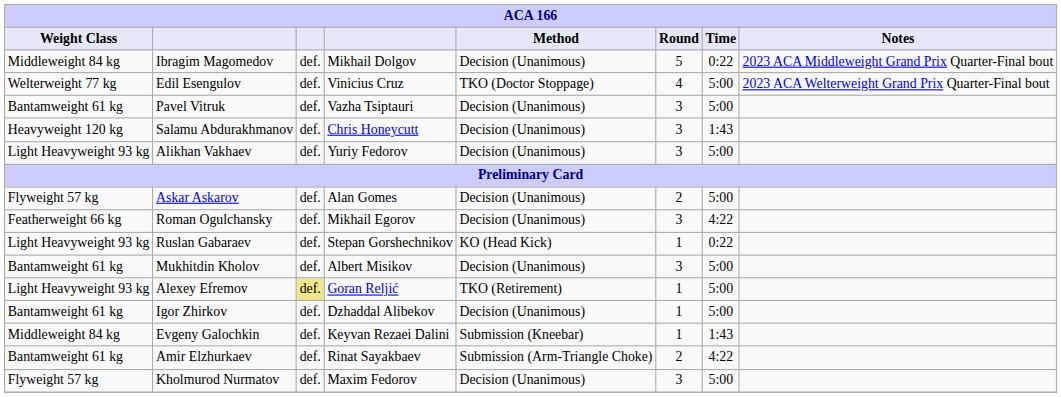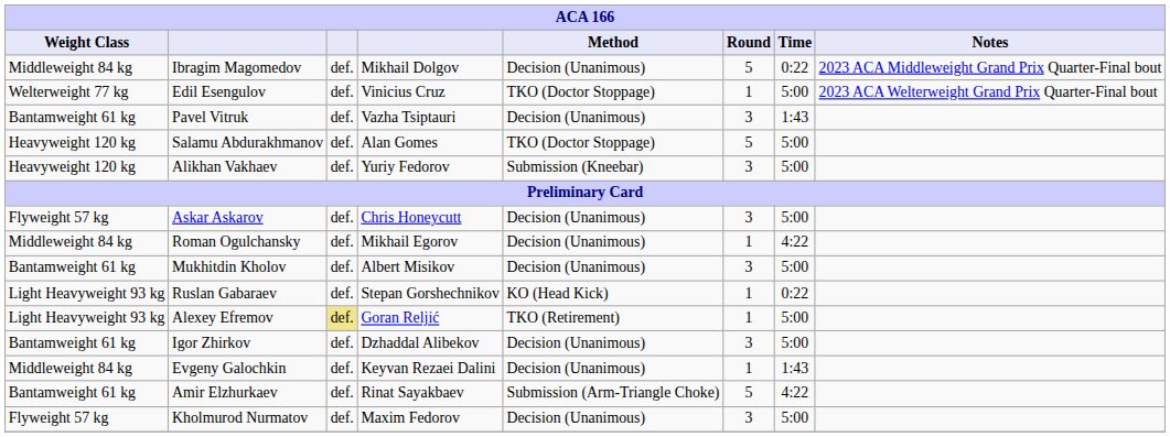 <table class="wikitable" style="font-size: 80%;">
 <tr>
 <th colspan="8" style="background-color: #ccf; color: #000080; text-align: center;"><strong>ACA 166</strong></th>
 </tr>
 <tr>
 <th colspan="1" style="background-color: #E6E8FA; color: #000000; text-align: center;">Weight Class</th>
 <th colspan="1" style="background-color: #E6E8FA; color: #000000; text-align: center;"></th>
 <th colspan="1" style="background-color: #E6E8FA; color: #000000; text-align: center;"></th>
 <th colspan="1" style="background-color: #E6E8FA; color: #000000; text-align: center;"></th>
 <th colspan="1" style="background-color: #E6E8FA; color: #000000; text-align: center;">Method</th>
 <th colspan="1" style="background-color: #E6E8FA; color: #000000; text-align: center;">Round</th>
 <th colspan="1" style="background-color: #E6E8FA; color: #000000; text-align: center;">Time</th>
 <th colspan="1" style="background-color: #E6E8FA; color: #000000; text-align: center;">Notes</th>
 </tr>
 <tr>
 <td>Middleweight 84 kg</td>
 <td> Ibragim Magomedov</td>
 <td>def.</td>
 <td> Mikhail Dolgov</td>
 <td>Decision (Unanimous)</td>
 <td align=center>5</td>
 <td align=center>0:22</td>
 <td><a href='#'>2023 ACA Middleweight Grand Prix</a> Quarter-Final bout</td>
 </tr>
 <tr>
 <td>Welterweight 77 kg</td>
 <td> Edil Esengulov</td>
 <td>def.</td>
 <td> Vinicius Cruz</td>
 <td>TKO (Doctor Stoppage)</td>
-<td align=center>4</td>
+<td align=center>1</td>
 <td align=center>5:00</td>
 <td><a href='#'>2023 ACA Welterweight Grand Prix</a> Quarter-Final bout</td>
 </tr>
 <tr>
 <td>Bantamweight 61 kg</td>
 <td> Pavel Vitruk</td>
 <td>def.</td>
 <td> Vazha Tsiptauri</td>
 <td>Decision (Unanimous)</td>
 <td align=center>3</td>
-<td align=center>5:00</td>
+<td align=center>1:43</td>
 <td></td>
 </tr>
 <tr>
 <td>Heavyweight 120 kg</td>
 <td> Salamu Abdurakhmanov</td>
 <td>def.</td>
-<td> <a href='#'>Chris Honeycutt</a></td>
-<td>Decision (Unanimous)</td>
-<td align=center>3</td>
-<td align=center>1:43</td>
+<td> Alan Gomes</td>
+<td>TKO (Doctor Stoppage)</td>
+<td align=center>5</td>
+<td align=center>5:00</td>
 <td></td>
 </tr>
 <tr>
-<td>Light Heavyweight 93 kg</td>
+<td>Heavyweight 120 kg</td>
 <td> Alikhan Vakhaev</td>
 <td>def.</td>
 <td> Yuriy Fedorov</td>
-<td>Decision (Unanimous)</td>
+<td>Submission (Kneebar)</td>
 <td align=center>3</td>
 <td align=center>5:00</td>
 <td></td>
 </tr>
 <tr>
 <th colspan="8" style="background-color: #ccf; color: #000080; text-align: center;"><strong>Preliminary Card</strong></th>
 </tr>
 <tr>
 <td>Flyweight 57 kg</td>
 <td> <a href='#'>Askar Askarov</a></td>
 <td>def.</td>
-<td> Alan Gomes</td>
+<td> <a href='#'>Chris Honeycutt</a></td>
 <td>Decision (Unanimous)</td>
-<td align=center>2</td>
+<td align=center>3</td>
 <td align=center>5:00</td>
 <td></td>
 </tr>
 <tr>
-<td>Featherweight 66 kg</td>
+<td>Middleweight 84 kg</td>
 <td> Roman Ogulchansky</td>
 <td>def.</td>
 <td> Mikhail Egorov</td>
 <td>Decision (Unanimous)</td>
+<td align=center>1</td>
+<td align=center>4:22</td>
+<td></td>
+</tr>
+<tr>
+<td>Bantamweight 61 kg</td>
+<td> Mukhitdin Kholov</td>
+<td>def.</td>
+<td> Albert Misikov</td>
+<td>Decision (Unanimous)</td>
 <td align=center>3</td>
-<td align=center>4:22</td>
+<td align=center>5:00</td>
 <td></td>
 </tr>
 <tr>
 <td>Light Heavyweight 93 kg</td>
 <td> Ruslan Gabaraev</td>
 <td>def.</td>
 <td> Stepan Gorshechnikov</td>
 <td>KO (Head Kick)</td>
 <td align=center>1</td>
 <td align=center>0:22</td>
-<td></td>
-</tr>
-<tr>
-<td>Bantamweight 61 kg</td>
-<td> Mukhitdin Kholov</td>
-<td>def.</td>
-<td> Albert Misikov</td>
-<td>Decision (Unanimous)</td>
-<td align=center>3</td>
-<td align=center>5:00</td>
 <td></td>
 </tr>
 <tr>
 <td>Light Heavyweight 93 kg</td>
 <td> Alexey Efremov</td>
 <td style="background: khaki;">def.</td>
 <td> <a href='#'>Goran Reljić</a></td>
 <td>TKO (Retirement)</td>
 <td align=center>1</td>
 <td align=center>5:00</td>
 <td></td>
 </tr>
 <tr>
 <td>Bantamweight 61 kg</td>
 <td> Igor Zhirkov</td>
 <td>def.</td>
 <td> Dzhaddal Alibekov</td>
 <td>Decision (Unanimous)</td>
-<td align=center>1</td>
+<td align=center>3</td>
 <td align=center>5:00</td>
 <td></td>
 </tr>
 <tr>
 <td>Middleweight 84 kg</td>
 <td> Evgeny Galochkin</td>
 <td>def.</td>
 <td> Keyvan Rezaei Dalini</td>
-<td>Submission (Kneebar)</td>
+<td>Decision (Unanimous)</td>
 <td align=center>1</td>
 <td align=center>1:43</td>
 <td></td>
 </tr>
 <tr>
 <td>Bantamweight 61 kg</td>
 <td> Amir Elzhurkaev</td>
 <td>def.</td>
 <td> Rinat Sayakbaev</td>
 <td>Submission (Arm-Triangle Choke)</td>
-<td align=center>2</td>
+<td align=center>5</td>
 <td align=center>4:22</td>
 <td></td>
 </tr>
 <tr>
 <td>Flyweight 57 kg</td>
 <td> Kholmurod Nurmatov</td>
 <td>def.</td>
 <td> Maxim Fedorov</td>
 <td>Decision (Unanimous)</td>
 <td align=center>3</td>
 <td align=center>5:00</td>
 <td></td>
 </tr>
 <tr>
 </tr>
 </table>
